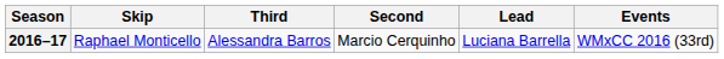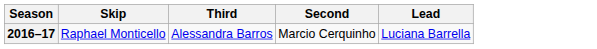 <table class="wikitable">
 <tr>
 <th scope="col">Season</th>
 <th scope="col">Skip</th>
 <th scope="col">Third</th>
 <th scope="col">Second</th>
 <th scope="col">Lead</th>
-<th scope="col">Events</th>
 </tr>
 <tr>
 <th scope="row">2016–17</th>
 <td><a href='#'>Raphael Monticello</a></td>
 <td><a href='#'>Alessandra Barros</a></td>
 <td>Marcio Cerquinho</td>
 <td><a href='#'>Luciana Barrella</a></td>
-<td><a href='#'>WMxCC 2016</a> (33rd)</td>
 </tr>
 </table>
